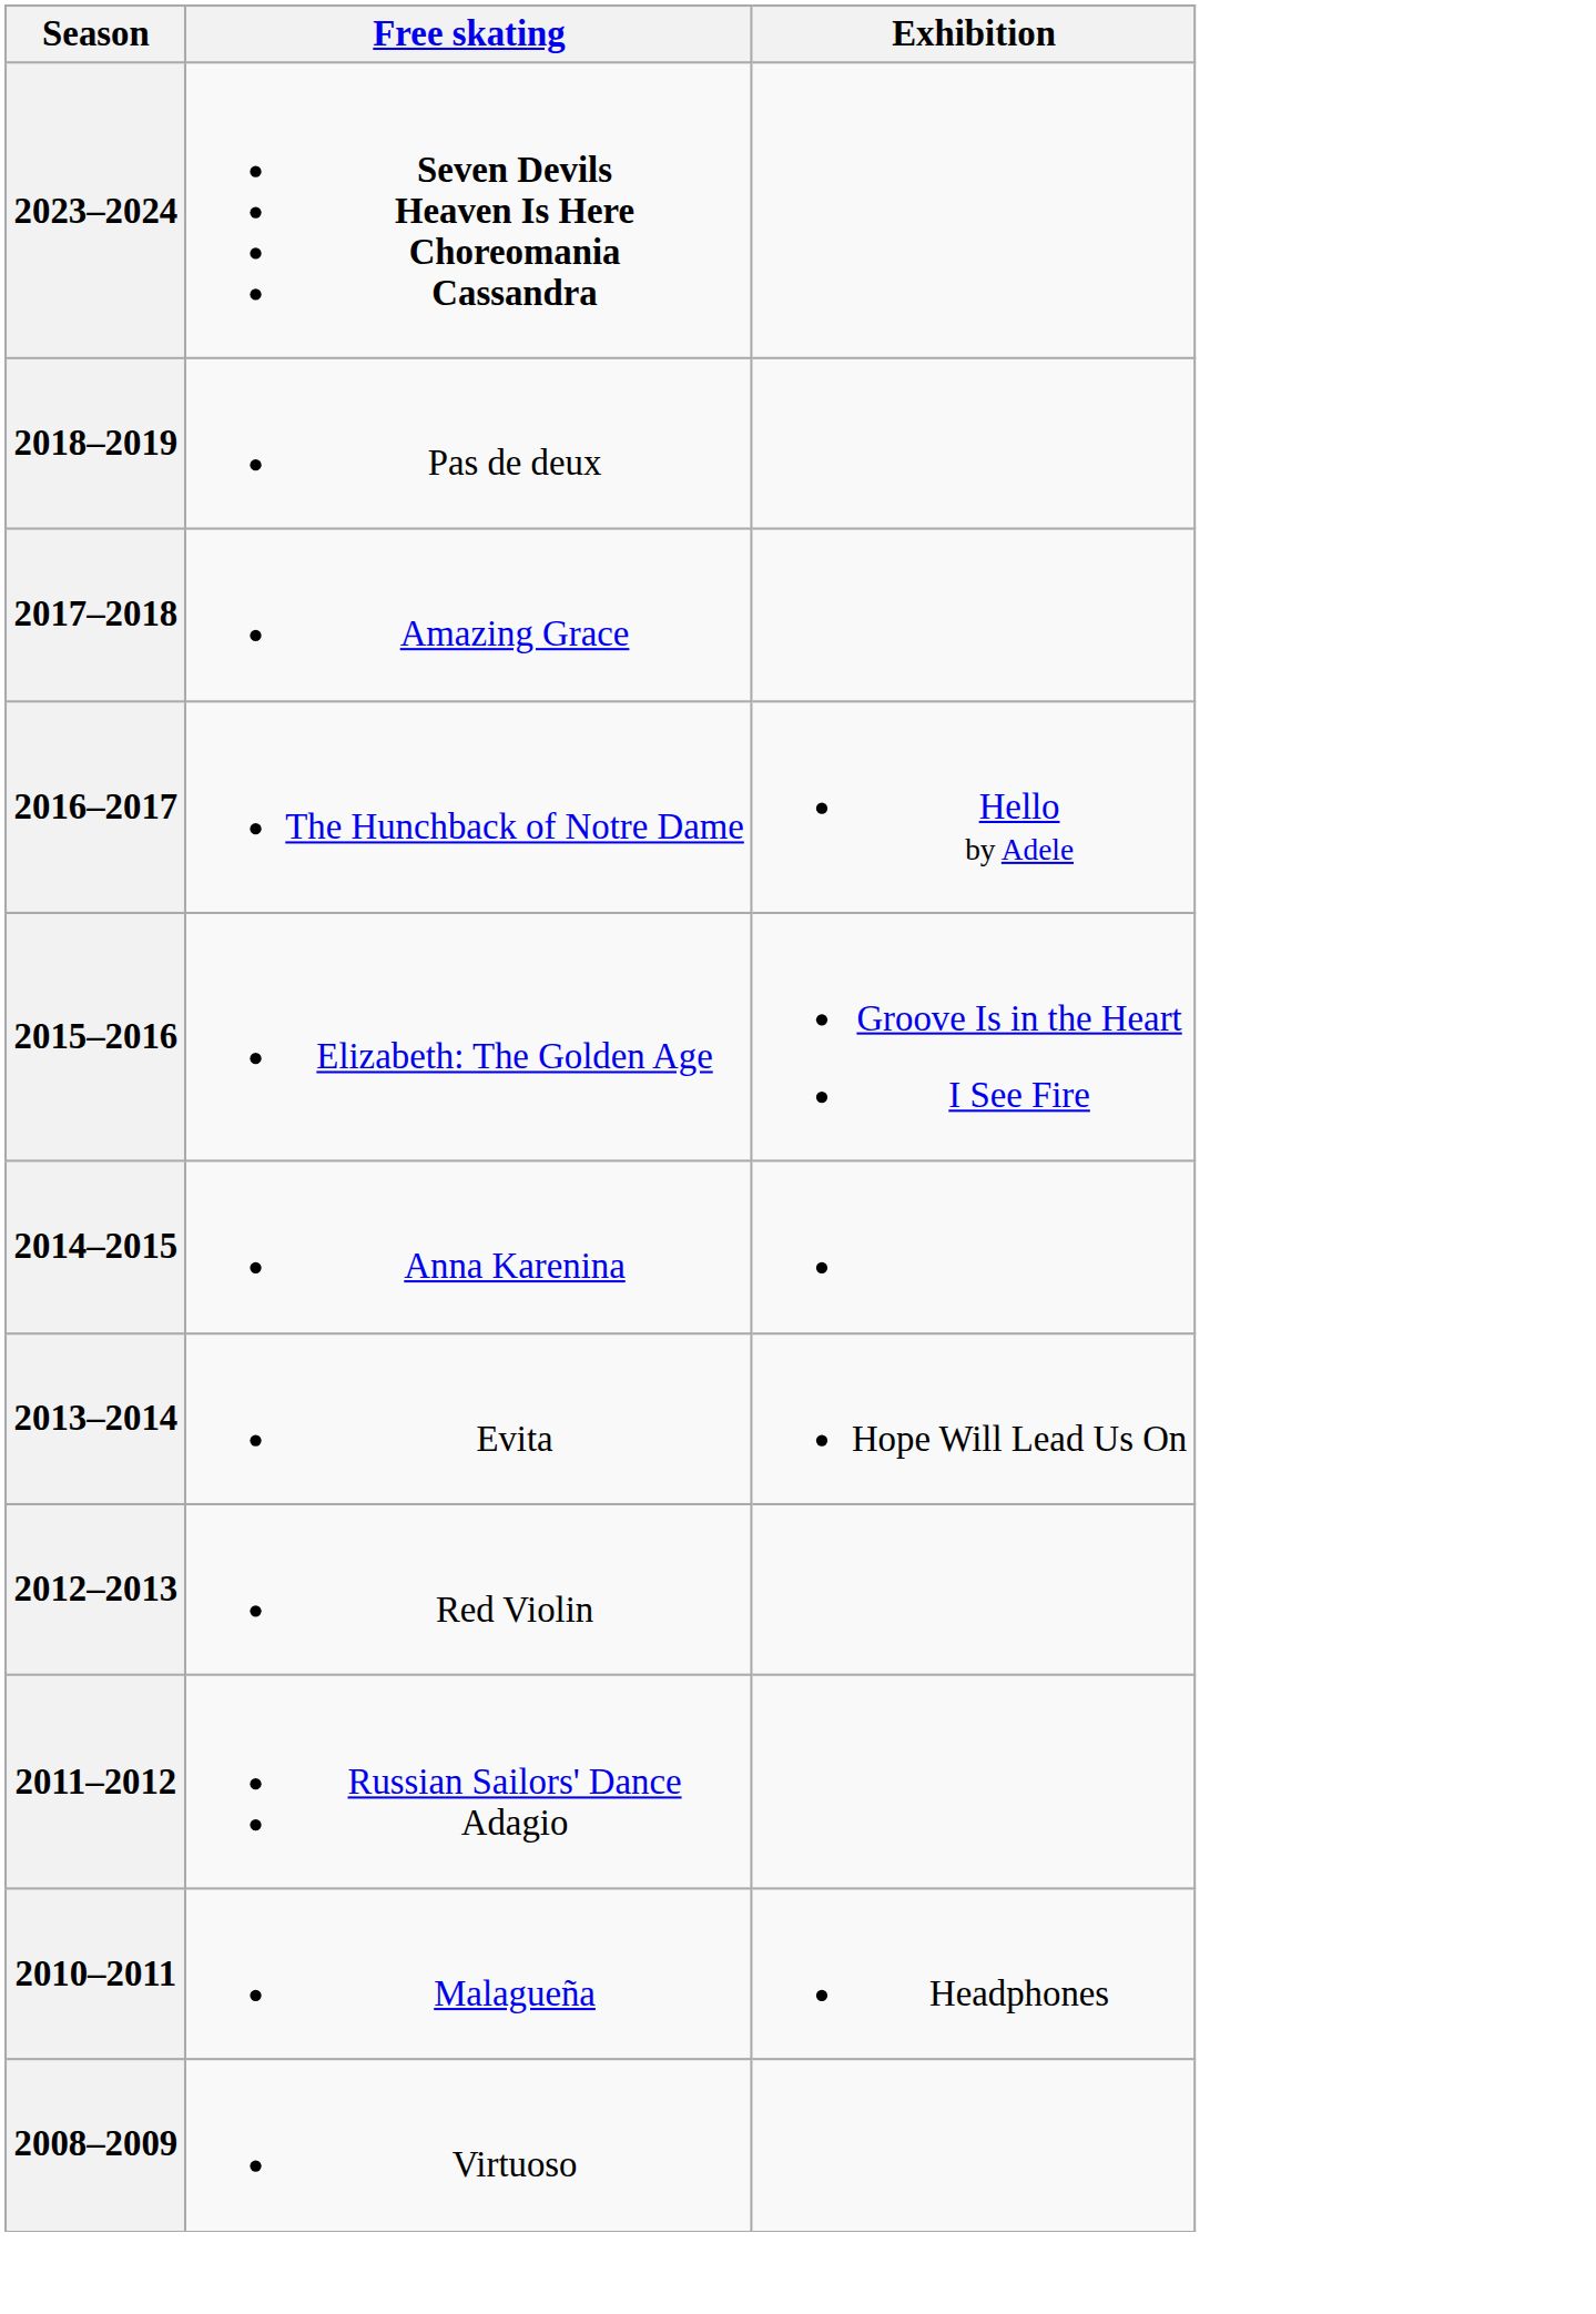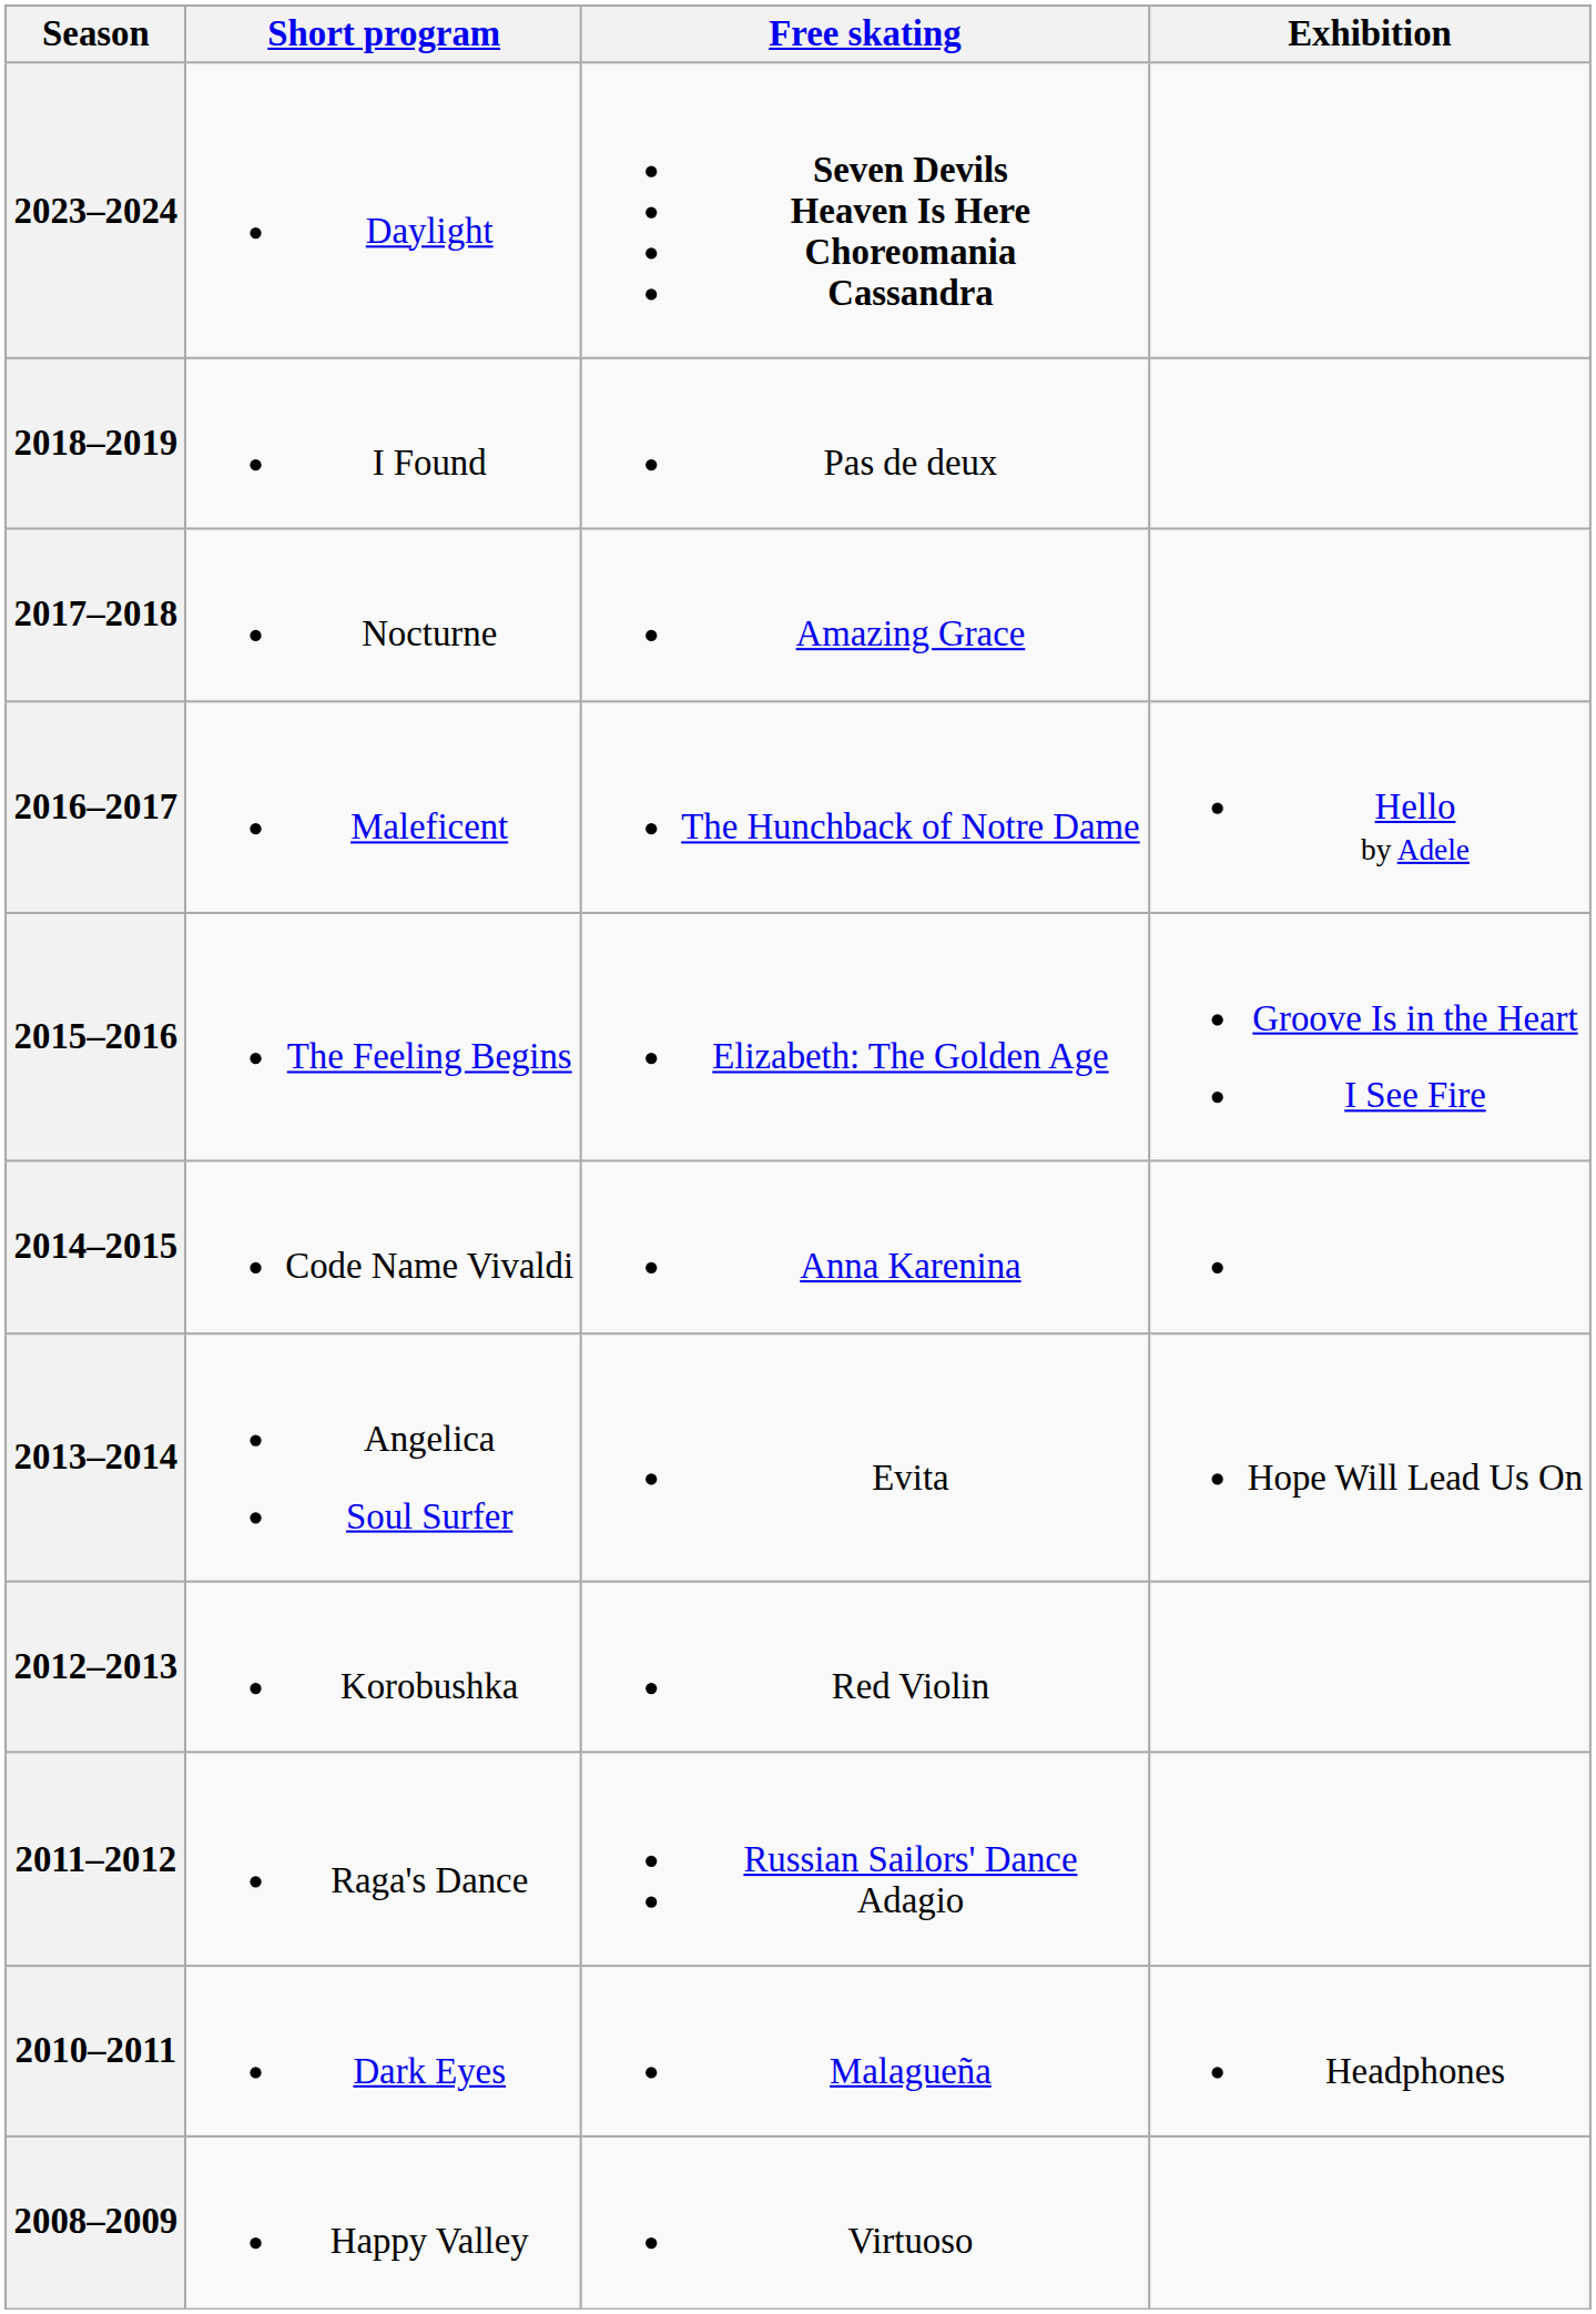 <table class="wikitable" style="text-align:center">
 <tr>
 <th>Season</th>
+<th><a href='#'>Short program</a></th>
 <th><a href='#'>Free skating</a></th>
 <th>Exhibition</th>
 </tr>
 <tr>
 <th>2023–2024 <br></th>
+<td><br><ul><li><a href='#'>Daylight</a> <br></li></ul></td>
 <td><strong><br><ul><li>Seven Devils</li><li>Heaven Is Here</li><li>Choreomania</li><li>Cassandra <br></li></ul></strong></td>
 <td></td>
 </tr>
 <tr>
 <th>2018–2019 <br></th>
+<td><br><ul><li>I Found <br></li></ul></td>
 <td><br><ul><li>Pas de deux <br></li></ul></td>
 <td></td>
 </tr>
 <tr>
 <th>2017–2018 <br></th>
+<td><br><ul><li>Nocturne <br></li></ul></td>
 <td><br><ul><li><a href='#'>Amazing Grace</a> <br></li></ul></td>
 <td></td>
 </tr>
 <tr>
 <th>2016–2017 <br> </th>
+<td><br><ul><li><a href='#'>Maleficent</a> <br></li></ul></td>
 <td><br><ul><li><a href='#'>The Hunchback of Notre Dame</a> <br></li></ul></td>
 <td><br><ul><li><a href='#'>Hello</a><br><small>by <a href='#'>Adele</a></small></li></ul></td>
 </tr>
 <tr>
 <th>2015–2016 <br> </th>
+<td><br><ul><li><a href='#'>The Feeling Begins</a> <br></li></ul></td>
 <td><br><ul><li><a href='#'>Elizabeth: The Golden Age</a> <br></li></ul></td>
 <td><br><ul><li><a href='#'>Groove Is in the Heart</a> <br></li></ul><ul><li><a href='#'>I See Fire</a> <br></li></ul></td>
 </tr>
 <tr>
 <th>2014–2015 <br> </th>
+<td><br><ul><li>Code Name Vivaldi <br></li></ul></td>
 <td><br><ul><li><a href='#'>Anna Karenina</a> <br></li></ul></td>
 <td><br><ul><li></li></ul></td>
 </tr>
 <tr>
 <th>2013–2014 <br> </th>
+<td><br><ul><li>Angelica <br></li></ul><ul><li><a href='#'>Soul Surfer</a> <br></li></ul></td>
 <td><br><ul><li>Evita <br></li></ul></td>
 <td><br><ul><li>Hope Will Lead Us On <br></li></ul></td>
 </tr>
 <tr>
 <th>2012–2013 <br> </th>
+<td><br><ul><li>Korobushka <br></li></ul></td>
 <td><br><ul><li>Red Violin <br></li></ul></td>
 <td></td>
 </tr>
 <tr>
 <th>2011–2012 <br> </th>
+<td><br><ul><li>Raga's Dance <br></li></ul></td>
 <td><br><ul><li><a href='#'>Russian Sailors' Dance</a></li><li>Adagio <br></li></ul></td>
 <td></td>
 </tr>
 <tr>
 <th>2010–2011 <br> </th>
+<td><br><ul><li><a href='#'>Dark Eyes</a> <br></li></ul></td>
 <td><br><ul><li><a href='#'>Malagueña</a> <br></li></ul></td>
 <td><br><ul><li>Headphones <br></li></ul></td>
 </tr>
 <tr>
 <th>2008–2009</th>
+<td><br><ul><li>Happy Valley <br></li></ul></td>
 <td><br><ul><li>Virtuoso <br></li></ul></td>
 <td></td>
 </tr>
 </table>
